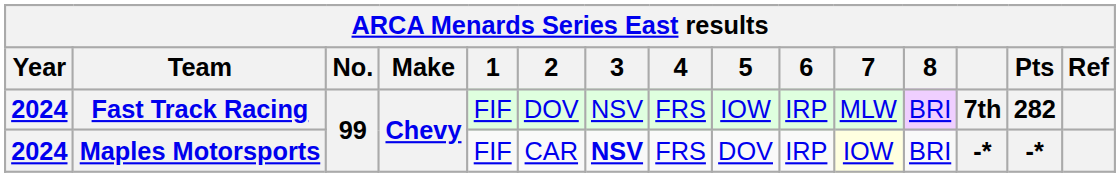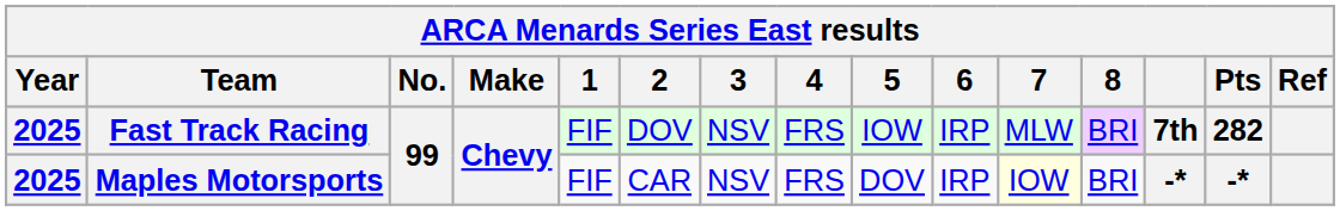 <table class="wikitable" style="text-align:center; font-size:75%">
 <tr>
 <th colspan=15><a href='#'>ARCA Menards Series East</a> results</th>
 </tr>
 <tr>
 <th>Year</th>
 <th>Team</th>
 <th>No.</th>
 <th>Make</th>
 <th>1</th>
 <th>2</th>
 <th>3</th>
 <th>4</th>
 <th>5</th>
 <th>6</th>
 <th>7</th>
 <th>8</th>
 <th></th>
 <th>Pts</th>
 <th>Ref</th>
 </tr>
 <tr>
-<th><a href='#'>2024</a></th>
+<th><a href='#'>2025</a></th>
 <th><a href='#'>Fast Track Racing</a></th>
 <th rowspan=2>99</th>
 <th rowspan=2><a href='#'>Chevy</a></th>
 <td style="background:#DFFFDF;"><a href='#'>FIF</a><br></td>
 <td style="background:#DFFFDF;"><a href='#'>DOV</a><br></td>
 <td style="background:#DFFFDF;"><a href='#'>NSV</a><br></td>
 <td style="background:#DFFFDF;"><a href='#'>FRS</a><br></td>
 <td style="background:#DFFFDF;"><a href='#'>IOW</a><br></td>
 <td style="background:#DFFFDF;"><a href='#'>IRP</a><br></td>
 <td style="background:#DFFFDF;"><a href='#'>MLW</a><br></td>
 <td style="background:#EFCFFF;"><a href='#'>BRI</a><br></td>
 <th>7th</th>
 <th>282</th>
 <th></th>
 </tr>
 <tr>
-<th><a href='#'>2024</a></th>
+<th><a href='#'>2025</a></th>
 <th><a href='#'>Maples Motorsports</a></th>
 <td><a href='#'>FIF</a></td>
 <td><a href='#'>CAR</a></td>
-<td><strong><a href='#'>NSV</a></strong></td>
+<td><a href='#'>NSV</a></td>
 <td><a href='#'>FRS</a></td>
 <td><a href='#'>DOV</a></td>
 <td><a href='#'>IRP</a></td>
 <td style="background: lightyellow;"><a href='#'>IOW</a></td>
 <td><a href='#'>BRI</a></td>
 <th>-*</th>
 <th>-*</th>
 <th></th>
 </tr>
 </table>
